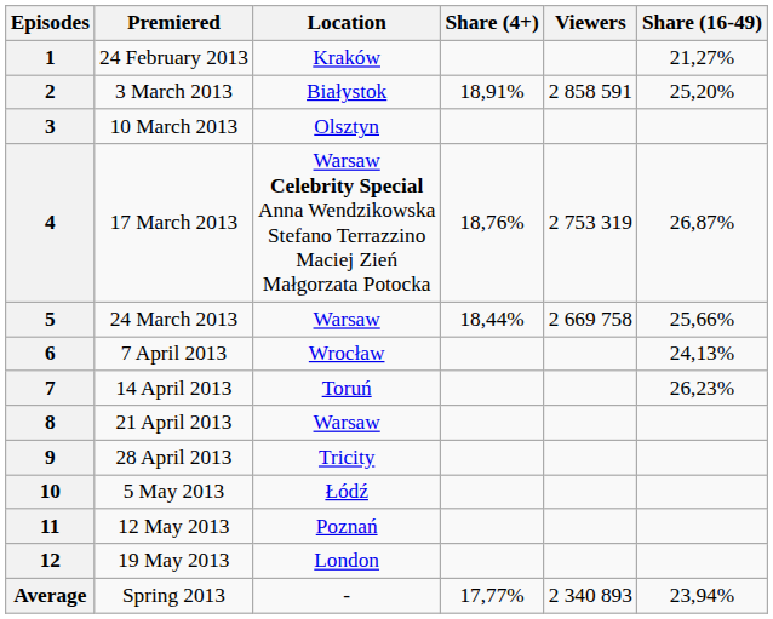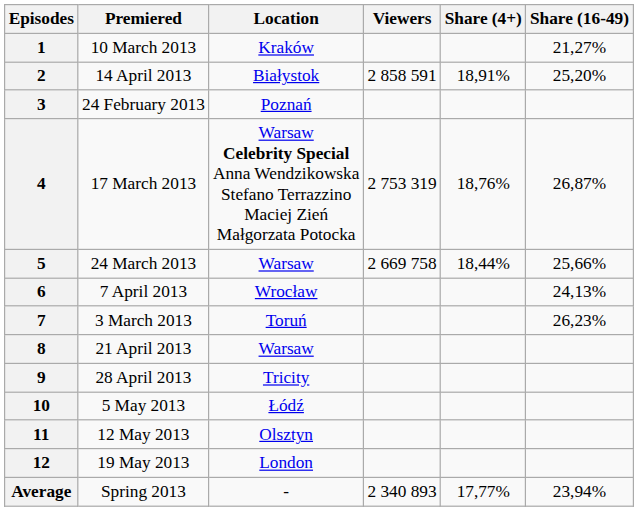 <table class="wikitable" style="font-size:90%; text-align:center">
 <tr>
 <th>Episodes</th>
 <th>Premiered</th>
 <th>Location</th>
+<th>Viewers</th>
 <th>Share (4+)</th>
-<th>Viewers</th>
 <th>Share (16-49)</th>
 </tr>
 <tr>
 <th>1</th>
-<td>24 February 2013</td>
+<td>10 March 2013</td>
 <td><a href='#'>Kraków</a></td>
 <td></td>
 <td></td>
 <td>21,27%</td>
 </tr>
 <tr>
 <th>2</th>
-<td>3 March 2013</td>
+<td>14 April 2013</td>
 <td><a href='#'>Białystok</a></td>
+<td>2 858 591</td>
 <td>18,91%</td>
-<td>2 858 591</td>
 <td>25,20%</td>
 </tr>
 <tr>
 <th>3</th>
-<td>10 March 2013</td>
-<td><a href='#'>Olsztyn</a></td>
+<td>24 February 2013</td>
+<td><a href='#'>Poznań</a></td>
 <td></td>
 <td></td>
 <td></td>
 </tr>
 <tr>
 <th>4</th>
 <td>17 March 2013</td>
 <td><a href='#'>Warsaw</a> <br> <strong>Celebrity Special</strong> <br> Anna Wendzikowska <br> Stefano Terrazzino <br> Maciej Zień <br> Małgorzata Potocka</td>
+<td>2 753 319</td>
 <td>18,76%</td>
-<td>2 753 319</td>
 <td>26,87%</td>
 </tr>
 <tr>
 <th>5</th>
 <td>24 March 2013</td>
 <td><a href='#'>Warsaw</a></td>
+<td>2 669 758</td>
 <td>18,44%</td>
-<td>2 669 758</td>
 <td>25,66%</td>
 </tr>
 <tr>
 <th>6</th>
 <td>7 April 2013</td>
 <td><a href='#'>Wrocław</a></td>
 <td></td>
 <td></td>
 <td>24,13%</td>
 </tr>
 <tr>
 <th>7</th>
-<td>14 April 2013</td>
+<td>3 March 2013</td>
 <td><a href='#'>Toruń</a></td>
 <td></td>
 <td></td>
 <td>26,23%</td>
 </tr>
 <tr>
 <th>8</th>
 <td>21 April 2013</td>
 <td><a href='#'>Warsaw</a></td>
 <td></td>
 <td></td>
 <td></td>
 </tr>
 <tr>
 <th>9</th>
 <td>28 April 2013</td>
 <td><a href='#'>Tricity</a></td>
 <td></td>
 <td></td>
 <td></td>
 </tr>
 <tr>
 <th>10</th>
 <td>5 May 2013</td>
 <td><a href='#'>Łódź</a></td>
 <td></td>
 <td></td>
 <td></td>
 </tr>
 <tr>
 <th>11</th>
 <td>12 May 2013</td>
-<td><a href='#'>Poznań</a></td>
+<td><a href='#'>Olsztyn</a></td>
 <td></td>
 <td></td>
 <td></td>
 </tr>
 <tr>
 <th>12</th>
 <td>19 May 2013</td>
 <td><a href='#'>London</a></td>
 <td></td>
 <td></td>
 <td></td>
 </tr>
 <tr>
 <th>Average</th>
 <td>Spring 2013</td>
 <td>-</td>
+<td>2 340 893</td>
 <td>17,77%</td>
-<td>2 340 893</td>
 <td>23,94%</td>
 </tr>
 </table>
